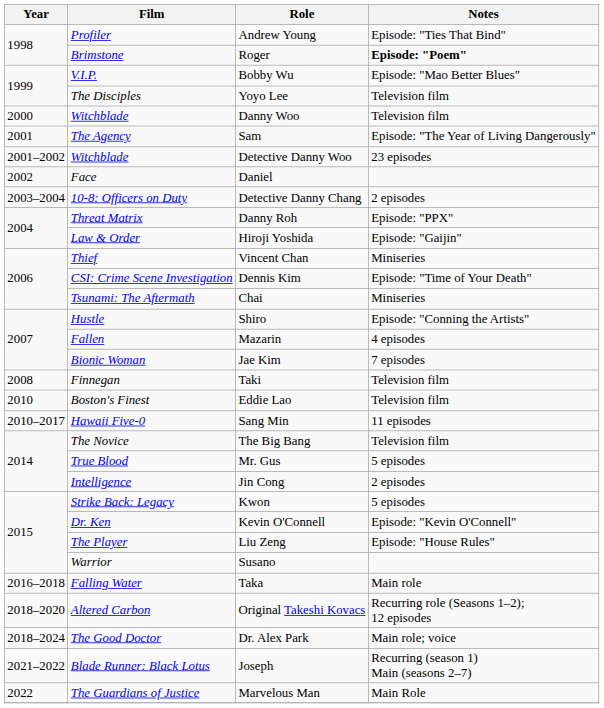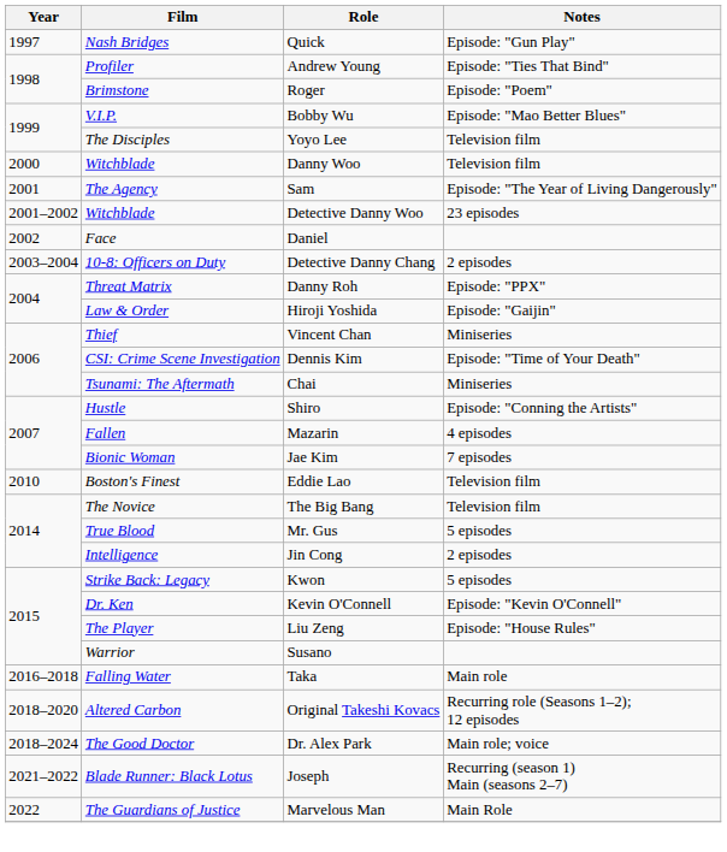 <table class="wikitable sortable">
 <tr>
 <th>Year</th>
 <th>Film</th>
 <th>Role</th>
 <th>Notes</th>
+</tr>
+<tr>
+<td>1997</td>
+<td><em><a href='#'>Nash Bridges</a></em></td>
+<td>Quick</td>
+<td>Episode: "Gun Play"</td>
 </tr>
 <tr>
 <td rowspan=2>1998</td>
 <td><em><a href='#'>Profiler</a></em></td>
 <td>Andrew Young</td>
 <td>Episode: "Ties That Bind"</td>
 </tr>
 <tr>
 <td><em><a href='#'>Brimstone</a></em></td>
 <td>Roger</td>
-<td><strong>Episode: "Poem"</strong></td>
+<td>Episode: "Poem"</td>
 </tr>
 <tr>
 <td rowspan=2>1999</td>
 <td><em><a href='#'>V.I.P.</a></em></td>
 <td>Bobby Wu</td>
 <td>Episode: "Mao Better Blues"</td>
 </tr>
 <tr>
 <td><em>The Disciples</em></td>
 <td>Yoyo Lee</td>
 <td>Television film</td>
 </tr>
 <tr>
 <td>2000</td>
 <td><em><a href='#'>Witchblade</a></em></td>
 <td>Danny Woo</td>
 <td>Television film</td>
 </tr>
 <tr>
 <td>2001</td>
 <td><em><a href='#'>The Agency</a></em></td>
 <td>Sam</td>
 <td>Episode: "The Year of Living Dangerously"</td>
 </tr>
 <tr>
 <td>2001–2002</td>
 <td><em><a href='#'>Witchblade</a></em></td>
 <td>Detective Danny Woo</td>
 <td>23 episodes</td>
 </tr>
 <tr>
 <td>2002</td>
 <td><em>Face</em></td>
 <td>Daniel</td>
 <td></td>
 </tr>
 <tr>
 <td>2003–2004</td>
 <td><em><a href='#'>10-8: Officers on Duty</a></em></td>
 <td>Detective Danny Chang</td>
 <td>2 episodes</td>
 </tr>
 <tr>
 <td rowspan=2>2004</td>
 <td><em><a href='#'>Threat Matrix</a></em></td>
 <td>Danny Roh</td>
 <td>Episode: "PPX"</td>
 </tr>
 <tr>
 <td><em><a href='#'>Law & Order</a></em></td>
 <td>Hiroji Yoshida</td>
 <td>Episode: "Gaijin"</td>
 </tr>
 <tr>
 <td rowspan=3>2006</td>
 <td><em><a href='#'>Thief</a></em></td>
 <td>Vincent Chan</td>
 <td>Miniseries</td>
 </tr>
 <tr>
 <td><em><a href='#'>CSI: Crime Scene Investigation</a></em></td>
 <td>Dennis Kim</td>
 <td>Episode: "Time of Your Death"</td>
 </tr>
 <tr>
 <td><em><a href='#'>Tsunami: The Aftermath</a></em></td>
 <td>Chai</td>
 <td>Miniseries</td>
 </tr>
 <tr>
 <td rowspan=3>2007</td>
 <td><em><a href='#'>Hustle</a></em></td>
 <td>Shiro</td>
 <td>Episode: "Conning the Artists"</td>
 </tr>
 <tr>
 <td><em><a href='#'>Fallen</a></em></td>
 <td>Mazarin</td>
 <td>4 episodes</td>
 </tr>
 <tr>
 <td><em><a href='#'>Bionic Woman</a></em></td>
 <td>Jae Kim</td>
 <td>7 episodes</td>
 </tr>
 <tr>
-<td>2008</td>
-<td><em>Finnegan</em></td>
-<td>Taki</td>
-<td>Television film</td>
-</tr>
-<tr>
 <td>2010</td>
 <td><em>Boston's Finest</em></td>
 <td>Eddie Lao</td>
 <td>Television film</td>
-</tr>
-<tr>
-<td>2010–2017</td>
-<td><em><a href='#'>Hawaii Five-0</a></em></td>
-<td>Sang Min</td>
-<td>11 episodes</td>
 </tr>
 <tr>
 <td rowspan=3>2014</td>
 <td><em>The Novice</em></td>
 <td>The Big Bang</td>
 <td>Television film</td>
 </tr>
 <tr>
 <td><em><a href='#'>True Blood</a></em></td>
 <td>Mr. Gus</td>
 <td>5 episodes</td>
 </tr>
 <tr>
 <td><em><a href='#'>Intelligence</a></em></td>
 <td>Jin Cong</td>
 <td>2 episodes</td>
 </tr>
 <tr>
 <td rowspan=4>2015</td>
 <td><em><a href='#'>Strike Back: Legacy</a></em></td>
 <td>Kwon</td>
 <td>5 episodes</td>
 </tr>
 <tr>
 <td><em><a href='#'>Dr. Ken</a></em></td>
 <td>Kevin O'Connell</td>
 <td>Episode: "Kevin O'Connell"</td>
 </tr>
 <tr>
 <td><em><a href='#'>The Player</a></em></td>
 <td>Liu Zeng</td>
 <td>Episode: "House Rules"</td>
 </tr>
 <tr>
 <td><em>Warrior</em></td>
 <td>Susano</td>
 <td></td>
 </tr>
 <tr>
 <td>2016–2018</td>
 <td><em><a href='#'>Falling Water</a></em></td>
 <td>Taka</td>
 <td>Main role</td>
 </tr>
 <tr>
 <td>2018–2020</td>
 <td><em><a href='#'>Altered Carbon</a></em></td>
 <td>Original <a href='#'>Takeshi Kovacs</a></td>
 <td>Recurring role (Seasons 1–2);<br>12 episodes</td>
 </tr>
 <tr>
 <td>2018–2024</td>
 <td><em><a href='#'>The Good Doctor</a></em></td>
 <td>Dr. Alex Park</td>
 <td>Main role; voice</td>
 </tr>
 <tr>
 <td>2021–2022</td>
 <td><em><a href='#'>Blade Runner: Black Lotus</a></em></td>
 <td>Joseph</td>
 <td>Recurring (season 1)<br>Main (seasons 2–7)</td>
 </tr>
 <tr>
 <td>2022</td>
 <td><em><a href='#'>The Guardians of Justice</a></em></td>
 <td>Marvelous Man</td>
 <td>Main Role</td>
 </tr>
 <tr>
 </tr>
 </table>
